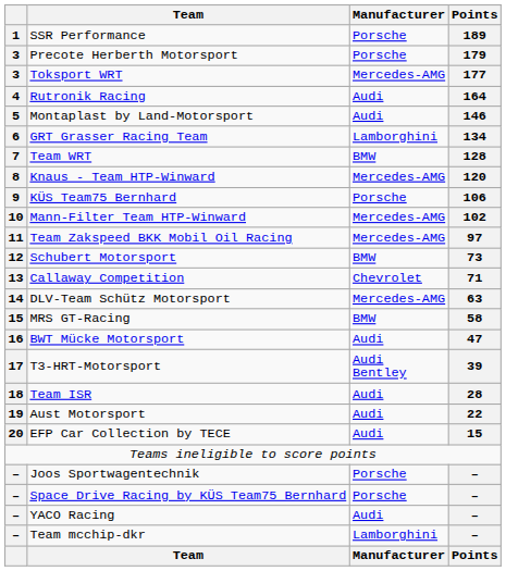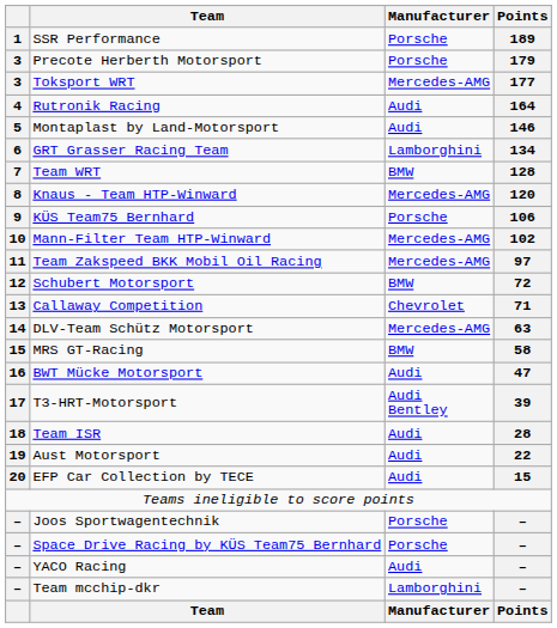 <table class="wikitable" style="font-size: 85%; text-align:center;">
 <tr>
 <th></th>
 <th>Team</th>
 <th>Manufacturer</th>
 <th>Points</th>
 </tr>
 <tr>
 <th>1</th>
 <td align=left> SSR Performance</td>
 <td align=left><a href='#'>Porsche</a></td>
 <th>189</th>
 </tr>
 <tr>
 <th>3</th>
 <td align=left> Precote Herberth Motorsport</td>
 <td align=left><a href='#'>Porsche</a></td>
 <th>179</th>
 </tr>
 <tr>
 <th>3</th>
 <td align=left> <a href='#'>Toksport WRT</a></td>
 <td align=left><a href='#'>Mercedes-AMG</a></td>
 <th>177</th>
 </tr>
 <tr>
 <th>4</th>
 <td align=left> <a href='#'>Rutronik Racing</a></td>
 <td align=left><a href='#'>Audi</a></td>
 <th>164</th>
 </tr>
 <tr>
 <th>5</th>
 <td align=left> Montaplast by Land-Motorsport</td>
 <td align=left><a href='#'>Audi</a></td>
 <th>146</th>
 </tr>
 <tr>
 <th>6</th>
 <td align=left> <a href='#'>GRT Grasser Racing Team</a></td>
 <td align=left><a href='#'>Lamborghini</a></td>
 <th>134</th>
 </tr>
 <tr>
 <th>7</th>
 <td align=left> <a href='#'>Team WRT</a></td>
 <td align=left><a href='#'>BMW</a></td>
 <th>128</th>
 </tr>
 <tr>
 <th>8</th>
 <td align=left> <a href='#'>Knaus - Team HTP-Winward</a></td>
 <td align=left><a href='#'>Mercedes-AMG</a></td>
 <th>120</th>
 </tr>
 <tr>
 <th>9</th>
 <td align=left> <a href='#'>KÜS Team75 Bernhard</a></td>
 <td align=left><a href='#'>Porsche</a></td>
 <th>106</th>
 </tr>
 <tr>
 <th>10</th>
 <td align=left> <a href='#'>Mann-Filter Team HTP-Winward</a></td>
 <td align=left><a href='#'>Mercedes-AMG</a></td>
 <th>102</th>
 </tr>
 <tr>
 <th>11</th>
 <td align=left> <a href='#'>Team Zakspeed BKK Mobil Oil Racing</a></td>
 <td align=left><a href='#'>Mercedes-AMG</a></td>
 <th>97</th>
 </tr>
 <tr>
 <th>12</th>
 <td align=left> <a href='#'>Schubert Motorsport</a></td>
 <td align=left><a href='#'>BMW</a></td>
-<th>73</th>
+<th>72</th>
 </tr>
 <tr>
 <th>13</th>
 <td align=left> <a href='#'>Callaway Competition</a></td>
 <td align=left><a href='#'>Chevrolet</a></td>
 <th>71</th>
 </tr>
 <tr>
 <th>14</th>
 <td align=left> DLV-Team Schütz Motorsport</td>
 <td align=left><a href='#'>Mercedes-AMG</a></td>
 <th>63</th>
 </tr>
 <tr>
 <th>15</th>
 <td align=left> MRS GT-Racing</td>
 <td align=left><a href='#'>BMW</a></td>
 <th>58</th>
 </tr>
 <tr>
 <th>16</th>
 <td align=left> <a href='#'>BWT Mücke Motorsport</a></td>
 <td align=left><a href='#'>Audi</a></td>
 <th>47</th>
 </tr>
 <tr>
 <th>17</th>
 <td align=left> T3-HRT-Motorsport</td>
 <td align=left><a href='#'>Audi</a><br><a href='#'>Bentley</a></td>
 <th>39</th>
 </tr>
 <tr>
 <th>18</th>
 <td align=left> <a href='#'>Team ISR</a></td>
 <td align=left><a href='#'>Audi</a></td>
 <th>28</th>
 </tr>
 <tr>
 <th>19</th>
 <td align=left> Aust Motorsport</td>
 <td align=left><a href='#'>Audi</a></td>
 <th>22</th>
 </tr>
 <tr>
 <th>20</th>
 <td align=left> EFP Car Collection by TECE</td>
 <td align=left><a href='#'>Audi</a></td>
 <th>15</th>
 </tr>
 <tr>
 <td colspan=18 align=center><em>Teams ineligible to score points</em></td>
 </tr>
 <tr>
 <th>–</th>
 <td align=left> Joos Sportwagentechnik</td>
 <td align=left><a href='#'>Porsche</a></td>
 <th>–</th>
 </tr>
 <tr>
 <th>–</th>
 <td align=left> <a href='#'>Space Drive Racing by KÜS Team75 Bernhard</a></td>
 <td align=left><a href='#'>Porsche</a></td>
 <th>–</th>
 </tr>
 <tr>
 <th>–</th>
 <td align=left> YACO Racing</td>
 <td align=left><a href='#'>Audi</a></td>
 <th>–</th>
 </tr>
 <tr>
 <th>–</th>
 <td align=left> Team mcchip-dkr</td>
 <td align=left><a href='#'>Lamborghini</a></td>
 <th>–</th>
 </tr>
 <tr>
 <th></th>
 <th>Team</th>
 <th>Manufacturer</th>
 <th>Points</th>
 </tr>
 </table>
